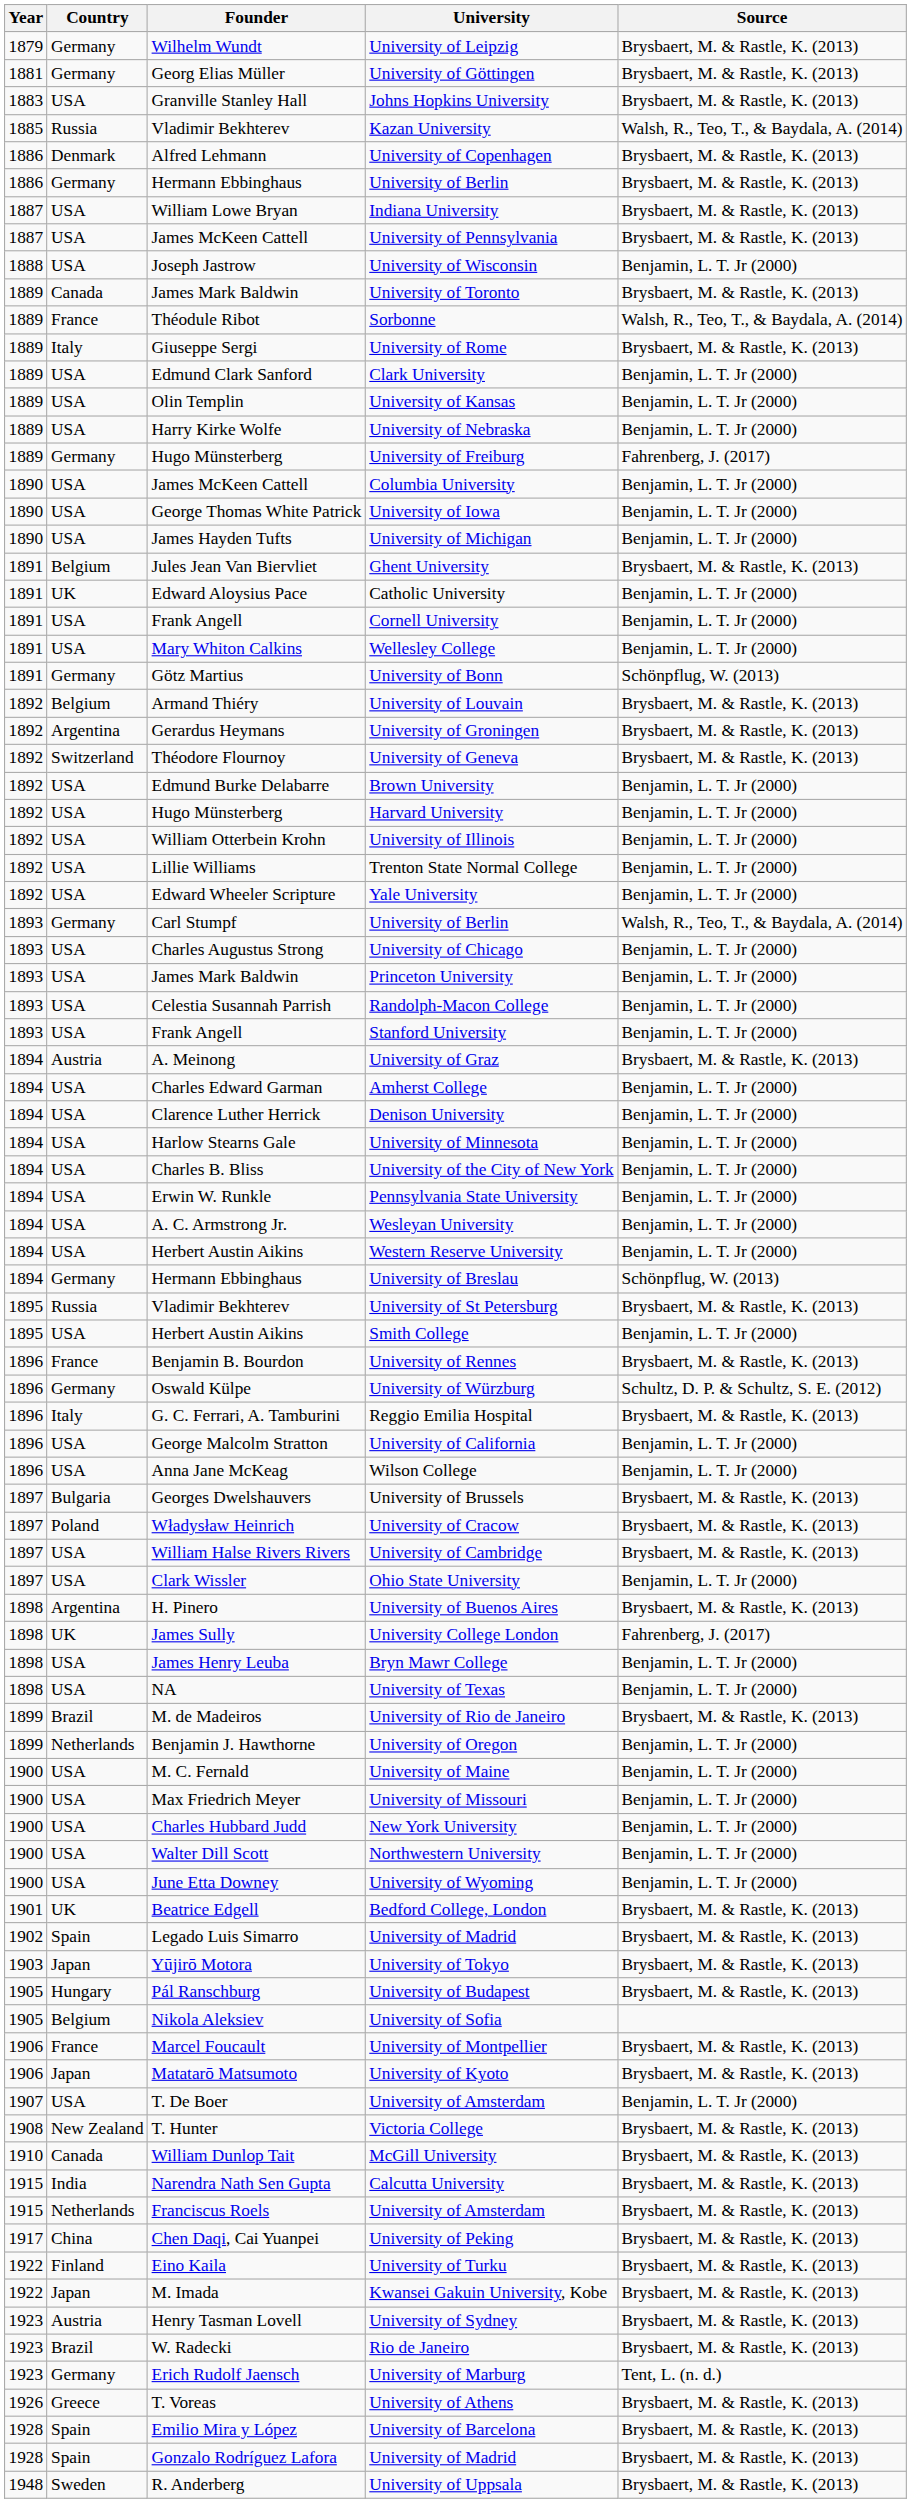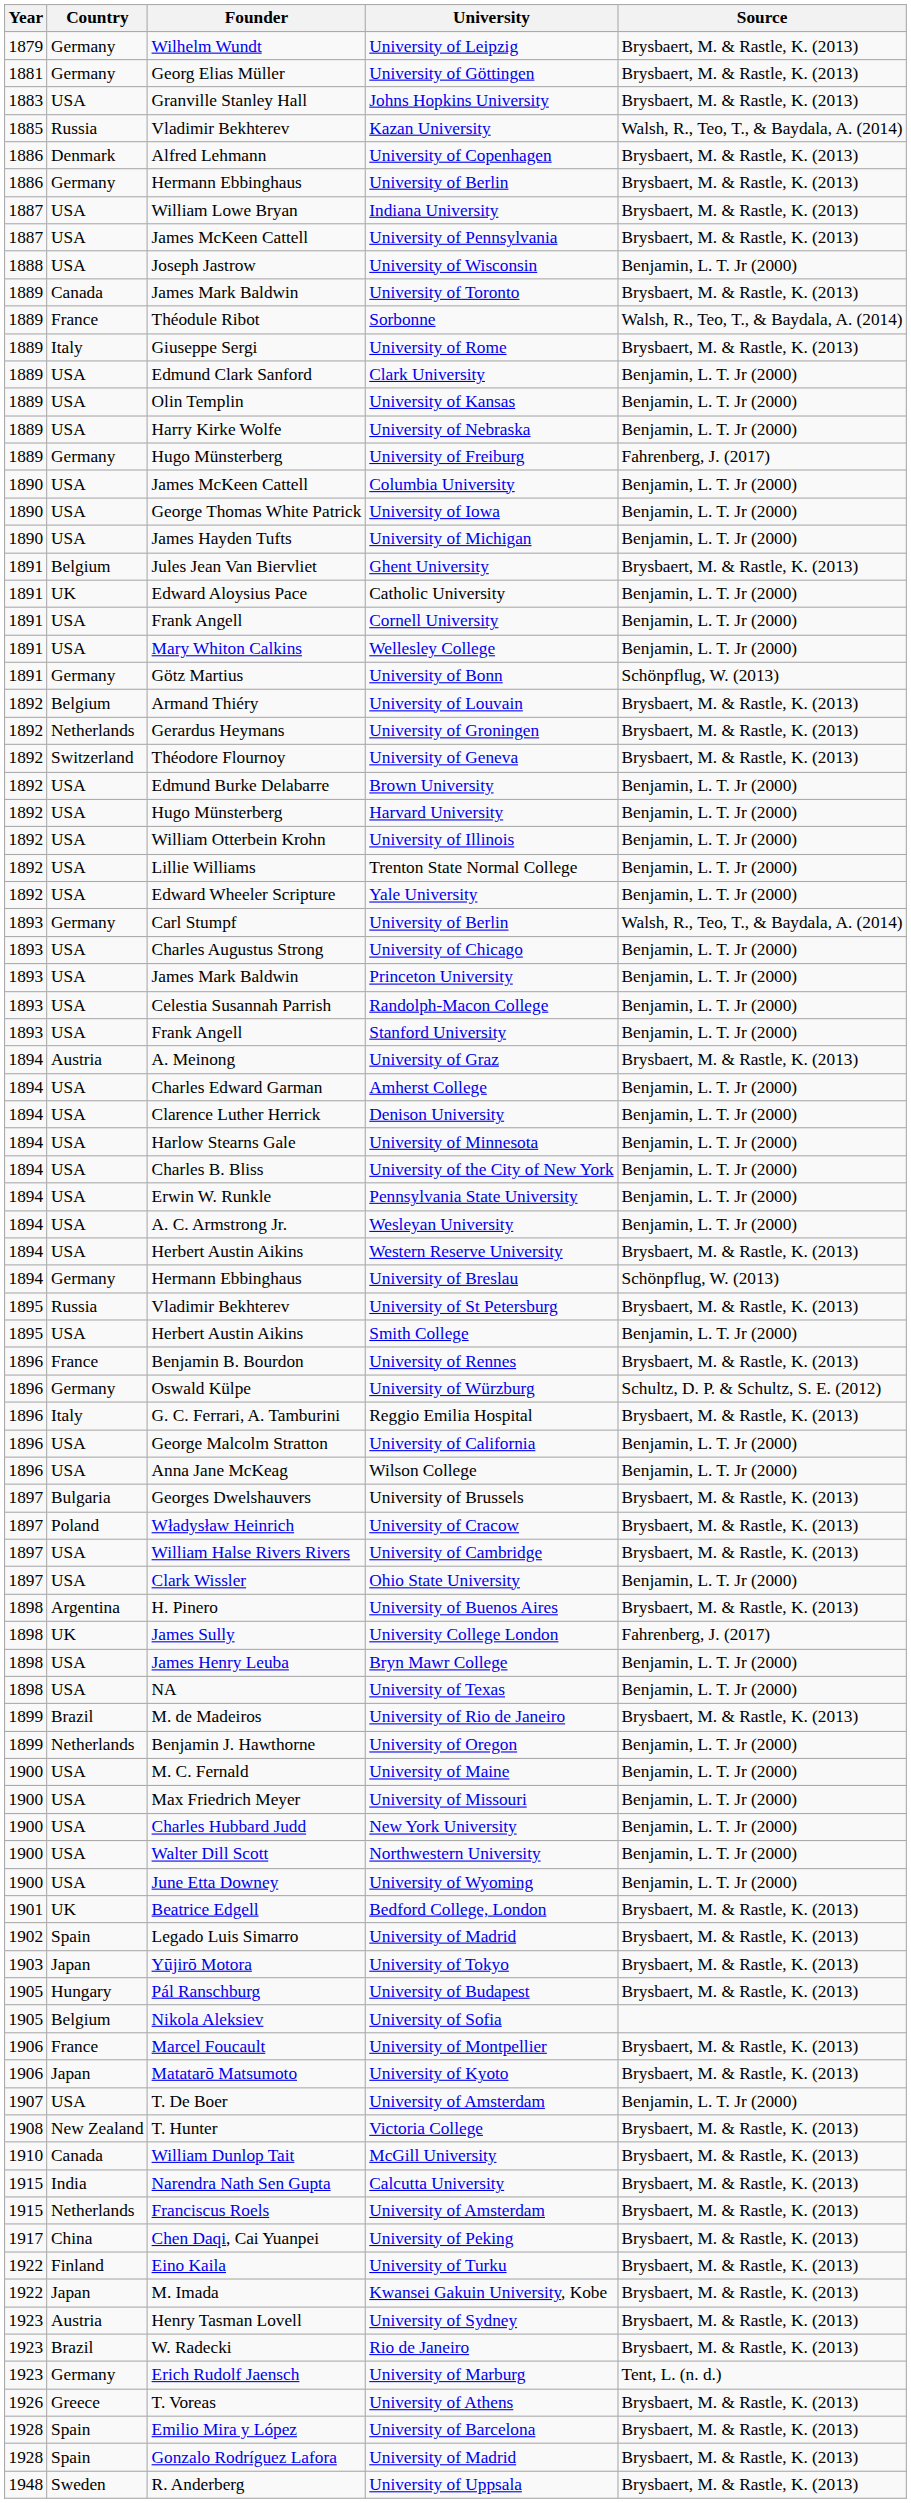 <table class="wikitable sortable">
 <tr>
 <th>Year</th>
 <th>Country</th>
 <th>Founder</th>
 <th>University</th>
 <th>Source</th>
 </tr>
 <tr>
 <td>1879</td>
 <td>Germany</td>
 <td><a href='#'>Wilhelm Wundt</a></td>
 <td><a href='#'>University of Leipzig</a></td>
 <td>Brysbaert, M. & Rastle, K. (2013)</td>
 </tr>
 <tr an>
 <td>1881</td>
 <td>Germany</td>
 <td>Georg Elias Müller</td>
 <td><a href='#'>University of Göttingen</a></td>
 <td>Brysbaert, M. & Rastle, K. (2013)</td>
 </tr>
 <tr>
 <td>1883</td>
 <td>USA</td>
 <td>Granville Stanley Hall</td>
 <td><a href='#'>Johns Hopkins University</a></td>
 <td>Brysbaert, M. & Rastle, K. (2013)</td>
 </tr>
 <tr>
 <td>1885</td>
 <td>Russia</td>
 <td>Vladimir Bekhterev</td>
 <td><a href='#'>Kazan University</a></td>
 <td>Walsh, R., Teo, T., & Baydala, A. (2014)</td>
 </tr>
 <tr>
 <td>1886</td>
 <td>Denmark</td>
 <td>Alfred Lehmann</td>
 <td><a href='#'>University of Copenhagen</a></td>
 <td>Brysbaert, M. & Rastle, K. (2013)</td>
 </tr>
 <tr>
 <td>1886</td>
 <td>Germany</td>
 <td>Hermann Ebbinghaus</td>
 <td><a href='#'>University of Berlin</a></td>
 <td>Brysbaert, M. & Rastle, K. (2013)</td>
 </tr>
 <tr>
 <td>1887</td>
 <td>USA</td>
 <td>William Lowe Bryan</td>
 <td><a href='#'>Indiana University</a></td>
 <td>Brysbaert, M. & Rastle, K. (2013)</td>
 </tr>
 <tr>
 <td>1887</td>
 <td>USA</td>
 <td>James McKeen Cattell</td>
 <td><a href='#'>University of Pennsylvania</a></td>
 <td>Brysbaert, M. & Rastle, K. (2013)</td>
 </tr>
 <tr>
 <td>1888</td>
 <td>USA</td>
 <td>Joseph Jastrow</td>
 <td><a href='#'>University of Wisconsin</a></td>
 <td>Benjamin, L. T. Jr (2000)</td>
 </tr>
 <tr>
 <td>1889</td>
 <td>Canada</td>
 <td>James Mark Baldwin</td>
 <td><a href='#'>University of Toronto</a></td>
 <td>Brysbaert, M. & Rastle, K. (2013)</td>
 </tr>
 <tr>
 <td>1889</td>
 <td>France</td>
 <td>Théodule Ribot</td>
 <td><a href='#'>Sorbonne</a></td>
 <td>Walsh, R., Teo, T., & Baydala, A. (2014)</td>
 </tr>
 <tr>
 <td>1889</td>
 <td>Italy</td>
 <td>Giuseppe Sergi</td>
 <td><a href='#'>University of Rome</a></td>
 <td>Brysbaert, M. & Rastle, K. (2013)</td>
 </tr>
 <tr>
 <td>1889</td>
 <td>USA</td>
 <td>Edmund Clark Sanford</td>
 <td><a href='#'>Clark University</a></td>
 <td>Benjamin, L. T. Jr (2000)</td>
 </tr>
 <tr>
 <td>1889</td>
 <td>USA</td>
 <td>Olin Templin</td>
 <td><a href='#'>University of Kansas</a></td>
 <td>Benjamin, L. T. Jr (2000)</td>
 </tr>
 <tr>
 <td>1889</td>
 <td>USA</td>
 <td>Harry Kirke Wolfe</td>
 <td><a href='#'>University of Nebraska</a></td>
 <td>Benjamin, L. T. Jr (2000)</td>
 </tr>
 <tr>
 <td>1889</td>
 <td>Germany</td>
 <td>Hugo Münsterberg</td>
 <td><a href='#'>University of Freiburg</a></td>
 <td>Fahrenberg, J. (2017)</td>
 </tr>
 <tr>
 <td>1890</td>
 <td>USA</td>
 <td>James McKeen Cattell</td>
 <td><a href='#'>Columbia University</a></td>
 <td>Benjamin, L. T. Jr (2000)</td>
 </tr>
 <tr>
 <td>1890</td>
 <td>USA</td>
 <td>George Thomas White Patrick</td>
 <td><a href='#'>University of Iowa</a></td>
 <td>Benjamin, L. T. Jr (2000)</td>
 </tr>
 <tr>
 <td>1890</td>
 <td>USA</td>
 <td>James Hayden Tufts</td>
 <td><a href='#'>University of Michigan</a></td>
 <td>Benjamin, L. T. Jr (2000)</td>
 </tr>
 <tr>
 <td>1891</td>
 <td>Belgium</td>
 <td>Jules Jean Van Biervliet</td>
 <td><a href='#'>Ghent University</a></td>
 <td>Brysbaert, M. & Rastle, K. (2013)</td>
 </tr>
 <tr>
 <td>1891</td>
 <td>UK</td>
 <td>Edward Aloysius Pace</td>
 <td>Catholic University</td>
 <td>Benjamin, L. T. Jr (2000)</td>
 </tr>
 <tr>
 <td>1891</td>
 <td>USA</td>
 <td>Frank Angell</td>
 <td><a href='#'>Cornell University</a></td>
 <td>Benjamin, L. T. Jr (2000)</td>
 </tr>
 <tr>
 <td>1891</td>
 <td>USA</td>
 <td><a href='#'>Mary Whiton Calkins</a></td>
 <td><a href='#'>Wellesley College</a></td>
 <td>Benjamin, L. T. Jr (2000)</td>
 </tr>
 <tr>
 <td>1891</td>
 <td>Germany</td>
 <td>Götz Martius</td>
 <td><a href='#'>University of Bonn</a></td>
 <td>Schönpflug, W. (2013)</td>
 </tr>
 <tr>
 <td>1892</td>
 <td>Belgium</td>
 <td>Armand Thiéry</td>
 <td><a href='#'>University of Louvain</a></td>
 <td>Brysbaert, M. & Rastle, K. (2013)</td>
 </tr>
 <tr>
 <td>1892</td>
-<td>Argentina</td>
+<td>Netherlands</td>
 <td>Gerardus Heymans</td>
 <td><a href='#'>University of Groningen</a></td>
 <td>Brysbaert, M. & Rastle, K. (2013)</td>
 </tr>
 <tr>
 <td>1892</td>
 <td>Switzerland</td>
 <td>Théodore Flournoy</td>
 <td><a href='#'>University of Geneva</a></td>
 <td>Brysbaert, M. & Rastle, K. (2013)</td>
 </tr>
 <tr>
 <td>1892</td>
 <td>USA</td>
 <td>Edmund Burke Delabarre</td>
 <td><a href='#'>Brown University</a></td>
 <td>Benjamin, L. T. Jr (2000)</td>
 </tr>
 <tr>
 <td>1892</td>
 <td>USA</td>
 <td>Hugo Münsterberg</td>
 <td><a href='#'>Harvard University</a></td>
 <td>Benjamin, L. T. Jr (2000)</td>
 </tr>
 <tr>
 <td>1892</td>
 <td>USA</td>
 <td>William Otterbein Krohn</td>
 <td><a href='#'>University of Illinois</a></td>
 <td>Benjamin, L. T. Jr (2000)</td>
 </tr>
 <tr>
 <td>1892</td>
 <td>USA</td>
 <td>Lillie Williams</td>
 <td>Trenton State Normal College</td>
 <td>Benjamin, L. T. Jr (2000)</td>
 </tr>
 <tr>
 <td>1892</td>
 <td>USA</td>
 <td>Edward Wheeler Scripture</td>
 <td><a href='#'>Yale University</a></td>
 <td>Benjamin, L. T. Jr (2000)</td>
 </tr>
 <tr>
 <td>1893</td>
 <td>Germany</td>
 <td>Carl Stumpf</td>
 <td><a href='#'>University of Berlin</a></td>
 <td>Walsh, R., Teo, T., & Baydala, A. (2014)</td>
 </tr>
 <tr>
 <td>1893</td>
 <td>USA</td>
 <td>Charles Augustus Strong</td>
 <td><a href='#'>University of Chicago</a></td>
 <td>Benjamin, L. T. Jr (2000)</td>
 </tr>
 <tr>
 <td>1893</td>
 <td>USA</td>
 <td>James Mark Baldwin</td>
 <td><a href='#'>Princeton University</a></td>
 <td>Benjamin, L. T. Jr (2000)</td>
 </tr>
 <tr>
 <td>1893</td>
 <td>USA</td>
 <td>Celestia Susannah Parrish</td>
 <td><a href='#'>Randolph-Macon College</a></td>
 <td>Benjamin, L. T. Jr (2000)</td>
 </tr>
 <tr>
 <td>1893</td>
 <td>USA</td>
 <td>Frank Angell</td>
 <td><a href='#'>Stanford University</a></td>
 <td>Benjamin, L. T. Jr (2000)</td>
 </tr>
 <tr>
 <td>1894</td>
 <td>Austria</td>
 <td>A. Meinong</td>
 <td><a href='#'>University of Graz</a></td>
 <td>Brysbaert, M. & Rastle, K. (2013)</td>
 </tr>
 <tr>
 <td>1894</td>
 <td>USA</td>
 <td>Charles Edward Garman</td>
 <td><a href='#'>Amherst College</a></td>
 <td>Benjamin, L. T. Jr (2000)</td>
 </tr>
 <tr>
 <td>1894</td>
 <td>USA</td>
 <td>Clarence Luther Herrick</td>
 <td><a href='#'>Denison University</a></td>
 <td>Benjamin, L. T. Jr (2000)</td>
 </tr>
 <tr>
 <td>1894</td>
 <td>USA</td>
 <td>Harlow Stearns Gale</td>
 <td><a href='#'>University of Minnesota</a></td>
 <td>Benjamin, L. T. Jr (2000)</td>
 </tr>
 <tr>
 <td>1894</td>
 <td>USA</td>
 <td>Charles B. Bliss</td>
 <td><a href='#'>University of the City of New York</a></td>
 <td>Benjamin, L. T. Jr (2000)</td>
 </tr>
 <tr>
 <td>1894</td>
 <td>USA</td>
 <td>Erwin W. Runkle</td>
 <td><a href='#'>Pennsylvania State University</a></td>
 <td>Benjamin, L. T. Jr (2000)</td>
 </tr>
 <tr>
 <td>1894</td>
 <td>USA</td>
 <td>A. C. Armstrong Jr.</td>
 <td><a href='#'>Wesleyan University</a></td>
 <td>Benjamin, L. T. Jr (2000)</td>
 </tr>
 <tr>
 <td>1894</td>
 <td>USA</td>
 <td>Herbert Austin Aikins</td>
 <td><a href='#'>Western Reserve University</a></td>
-<td>Benjamin, L. T. Jr (2000)</td>
+<td>Brysbaert, M. & Rastle, K. (2013)</td>
 </tr>
 <tr>
 <td>1894</td>
 <td>Germany</td>
 <td>Hermann Ebbinghaus</td>
 <td><a href='#'>University of Breslau</a></td>
 <td>Schönpflug, W. (2013)</td>
 </tr>
 <tr>
 <td>1895</td>
 <td>Russia</td>
 <td>Vladimir Bekhterev</td>
 <td><a href='#'>University of St Petersburg</a></td>
 <td>Brysbaert, M. & Rastle, K. (2013)</td>
 </tr>
 <tr>
 <td>1895</td>
 <td>USA</td>
 <td>Herbert Austin Aikins</td>
 <td><a href='#'>Smith College</a></td>
 <td>Benjamin, L. T. Jr (2000)</td>
 </tr>
 <tr>
 <td>1896</td>
 <td>France</td>
 <td>Benjamin B. Bourdon</td>
 <td><a href='#'>University of Rennes</a></td>
 <td>Brysbaert, M. & Rastle, K. (2013)</td>
 </tr>
 <tr>
 <td>1896</td>
 <td>Germany</td>
 <td>Oswald Külpe</td>
 <td><a href='#'>University of Würzburg</a></td>
 <td>Schultz, D. P. & Schultz, S. E. (2012)</td>
 </tr>
 <tr>
 <td>1896</td>
 <td>Italy</td>
 <td>G. C. Ferrari, A. Tamburini</td>
 <td>Reggio Emilia Hospital</td>
 <td>Brysbaert, M. & Rastle, K. (2013)</td>
 </tr>
 <tr>
 <td>1896</td>
 <td>USA</td>
 <td>George Malcolm Stratton</td>
 <td><a href='#'>University of California</a></td>
 <td>Benjamin, L. T. Jr (2000)</td>
 </tr>
 <tr>
 <td>1896</td>
 <td>USA</td>
 <td>Anna Jane McKeag</td>
 <td>Wilson College</td>
 <td>Benjamin, L. T. Jr (2000)</td>
 </tr>
 <tr>
 <td>1897</td>
 <td>Bulgaria</td>
 <td>Georges Dwelshauvers</td>
 <td>University of Brussels</td>
 <td>Brysbaert, M. & Rastle, K. (2013)</td>
 </tr>
 <tr>
 <td>1897</td>
 <td>Poland</td>
 <td><a href='#'>Władysław Heinrich</a></td>
 <td><a href='#'>University of Cracow</a></td>
 <td>Brysbaert, M. & Rastle, K. (2013)</td>
 </tr>
 <tr>
 <td>1897</td>
 <td>USA</td>
 <td><a href='#'>William Halse Rivers Rivers</a></td>
 <td><a href='#'>University of Cambridge</a></td>
 <td>Brysbaert, M. & Rastle, K. (2013)</td>
 </tr>
 <tr>
 <td>1897</td>
 <td>USA</td>
 <td><a href='#'>Clark Wissler</a></td>
 <td><a href='#'>Ohio State University</a></td>
 <td>Benjamin, L. T. Jr (2000)</td>
 </tr>
 <tr>
 <td>1898</td>
 <td>Argentina</td>
 <td>H. Pinero</td>
 <td><a href='#'>University of Buenos Aires</a></td>
 <td>Brysbaert, M. & Rastle, K. (2013)</td>
 </tr>
 <tr>
 <td>1898</td>
 <td>UK</td>
 <td><a href='#'>James Sully</a></td>
 <td><a href='#'>University College London</a></td>
 <td>Fahrenberg, J. (2017)</td>
 </tr>
 <tr>
 <td>1898</td>
 <td>USA</td>
 <td><a href='#'>James Henry Leuba</a></td>
 <td><a href='#'>Bryn Mawr College</a></td>
 <td>Benjamin, L. T. Jr (2000)</td>
 </tr>
 <tr>
 <td>1898</td>
 <td>USA</td>
 <td>NA</td>
 <td><a href='#'>University of Texas</a></td>
 <td>Benjamin, L. T. Jr (2000)</td>
 </tr>
 <tr>
 <td>1899</td>
 <td>Brazil</td>
 <td>M. de Madeiros</td>
 <td><a href='#'>University of Rio de Janeiro</a></td>
 <td>Brysbaert, M. & Rastle, K. (2013)</td>
 </tr>
 <tr>
 <td>1899</td>
 <td>Netherlands</td>
 <td>Benjamin J. Hawthorne</td>
 <td><a href='#'>University of Oregon</a></td>
 <td>Benjamin, L. T. Jr (2000)</td>
 </tr>
 <tr>
 <td>1900</td>
 <td>USA</td>
 <td>M. C. Fernald</td>
 <td><a href='#'>University of Maine</a></td>
 <td>Benjamin, L. T. Jr (2000)</td>
 </tr>
 <tr>
 <td>1900</td>
 <td>USA</td>
 <td>Max Friedrich Meyer</td>
 <td><a href='#'>University of Missouri</a></td>
 <td>Benjamin, L. T. Jr (2000)</td>
 </tr>
 <tr>
 <td>1900</td>
 <td>USA</td>
 <td><a href='#'>Charles Hubbard Judd</a></td>
 <td><a href='#'>New York University</a></td>
 <td>Benjamin, L. T. Jr (2000)</td>
 </tr>
 <tr>
 <td>1900</td>
 <td>USA</td>
 <td><a href='#'>Walter Dill Scott</a></td>
 <td><a href='#'>Northwestern University</a></td>
 <td>Benjamin, L. T. Jr (2000)</td>
 </tr>
 <tr>
 <td>1900</td>
 <td>USA</td>
 <td><a href='#'>June Etta Downey</a></td>
 <td><a href='#'>University of Wyoming</a></td>
 <td>Benjamin, L. T. Jr (2000)</td>
 </tr>
 <tr>
 <td>1901</td>
 <td>UK</td>
 <td><a href='#'>Beatrice Edgell</a></td>
 <td><a href='#'>Bedford College, London</a></td>
 <td>Brysbaert, M. & Rastle, K. (2013)</td>
 </tr>
 <tr>
 <td>1902</td>
 <td>Spain</td>
 <td>Legado Luis Simarro</td>
 <td><a href='#'>University of Madrid</a></td>
 <td>Brysbaert, M. & Rastle, K. (2013)</td>
 </tr>
 <tr>
 <td>1903</td>
 <td>Japan</td>
 <td><a href='#'>Yūjirō Motora</a></td>
 <td><a href='#'>University of Tokyo</a></td>
 <td>Brysbaert, M. & Rastle, K. (2013)</td>
 </tr>
 <tr>
 <td>1905</td>
 <td>Hungary</td>
 <td><a href='#'>Pál Ranschburg</a></td>
 <td><a href='#'>University of Budapest</a></td>
 <td>Brysbaert, M. & Rastle, K. (2013)</td>
 </tr>
 <tr>
 <td>1905</td>
 <td>Belgium</td>
 <td><a href='#'>Nikola Aleksiev</a></td>
 <td><a href='#'>University of Sofia</a></td>
 <td></td>
 </tr>
 <tr>
 <td>1906</td>
 <td>France</td>
 <td><a href='#'>Marcel Foucault</a></td>
 <td><a href='#'>University of Montpellier</a></td>
 <td>Brysbaert, M. & Rastle, K. (2013)</td>
 </tr>
 <tr>
 <td>1906</td>
 <td>Japan</td>
 <td><a href='#'>Matatarō Matsumoto</a></td>
 <td><a href='#'>University of Kyoto</a></td>
 <td>Brysbaert, M. & Rastle, K. (2013)</td>
 </tr>
 <tr>
 <td>1907</td>
 <td>USA</td>
 <td>T. De Boer</td>
 <td><a href='#'>University of Amsterdam</a></td>
 <td>Benjamin, L. T. Jr (2000)</td>
 </tr>
 <tr>
 <td>1908</td>
 <td>New Zealand</td>
 <td>T. Hunter</td>
 <td><a href='#'>Victoria College</a></td>
 <td>Brysbaert, M. & Rastle, K. (2013)</td>
 </tr>
 <tr>
 <td>1910</td>
 <td>Canada</td>
 <td><a href='#'>William Dunlop Tait</a></td>
 <td><a href='#'>McGill University</a></td>
 <td>Brysbaert, M. & Rastle, K. (2013)</td>
 </tr>
 <tr>
 <td>1915</td>
 <td>India</td>
 <td><a href='#'>Narendra Nath Sen Gupta</a></td>
 <td><a href='#'>Calcutta University</a></td>
 <td>Brysbaert, M. & Rastle, K. (2013)</td>
 </tr>
 <tr>
 <td>1915</td>
 <td>Netherlands</td>
 <td><a href='#'>Franciscus Roels</a></td>
 <td><a href='#'>University of Amsterdam</a></td>
 <td>Brysbaert, M. & Rastle, K. (2013)</td>
 </tr>
 <tr>
 <td>1917</td>
 <td>China</td>
 <td><a href='#'>Chen Daqi</a>, Cai Yuanpei</td>
 <td><a href='#'>University of Peking</a></td>
 <td>Brysbaert, M. & Rastle, K. (2013)</td>
 </tr>
 <tr>
 <td>1922</td>
 <td>Finland</td>
 <td><a href='#'>Eino Kaila</a></td>
 <td><a href='#'>University of Turku</a></td>
 <td>Brysbaert, M. & Rastle, K. (2013)</td>
 </tr>
 <tr>
 <td>1922</td>
 <td>Japan</td>
 <td>M. Imada</td>
 <td><a href='#'>Kwansei Gakuin University</a>, Kobe</td>
 <td>Brysbaert, M. & Rastle, K. (2013)</td>
 </tr>
 <tr>
 <td>1923</td>
 <td>Austria</td>
 <td>Henry Tasman Lovell</td>
 <td><a href='#'>University of Sydney</a></td>
 <td>Brysbaert, M. & Rastle, K. (2013)</td>
 </tr>
 <tr>
 <td>1923</td>
 <td>Brazil</td>
 <td>W. Radecki</td>
 <td><a href='#'>Rio de Janeiro</a></td>
 <td>Brysbaert, M. & Rastle, K. (2013)</td>
 </tr>
 <tr>
 <td>1923</td>
 <td>Germany</td>
 <td><a href='#'>Erich Rudolf Jaensch</a></td>
 <td><a href='#'>University of Marburg</a></td>
 <td>Tent, L. (n. d.)</td>
 </tr>
 <tr>
 <td>1926</td>
 <td>Greece</td>
 <td>T. Voreas</td>
 <td><a href='#'>University of Athens</a></td>
 <td>Brysbaert, M. & Rastle, K. (2013)</td>
 </tr>
 <tr>
 <td>1928</td>
 <td>Spain</td>
 <td><a href='#'>Emilio Mira y López</a></td>
 <td><a href='#'>University of Barcelona</a></td>
 <td>Brysbaert, M. & Rastle, K. (2013)</td>
 </tr>
 <tr>
 <td>1928</td>
 <td>Spain</td>
 <td><a href='#'>Gonzalo Rodríguez Lafora</a></td>
 <td><a href='#'>University of Madrid</a></td>
 <td>Brysbaert, M. & Rastle, K. (2013)</td>
 </tr>
 <tr>
 <td>1948</td>
 <td>Sweden</td>
 <td>R. Anderberg</td>
 <td><a href='#'>University of Uppsala</a></td>
 <td>Brysbaert, M. & Rastle, K. (2013)</td>
 </tr>
 </table>
